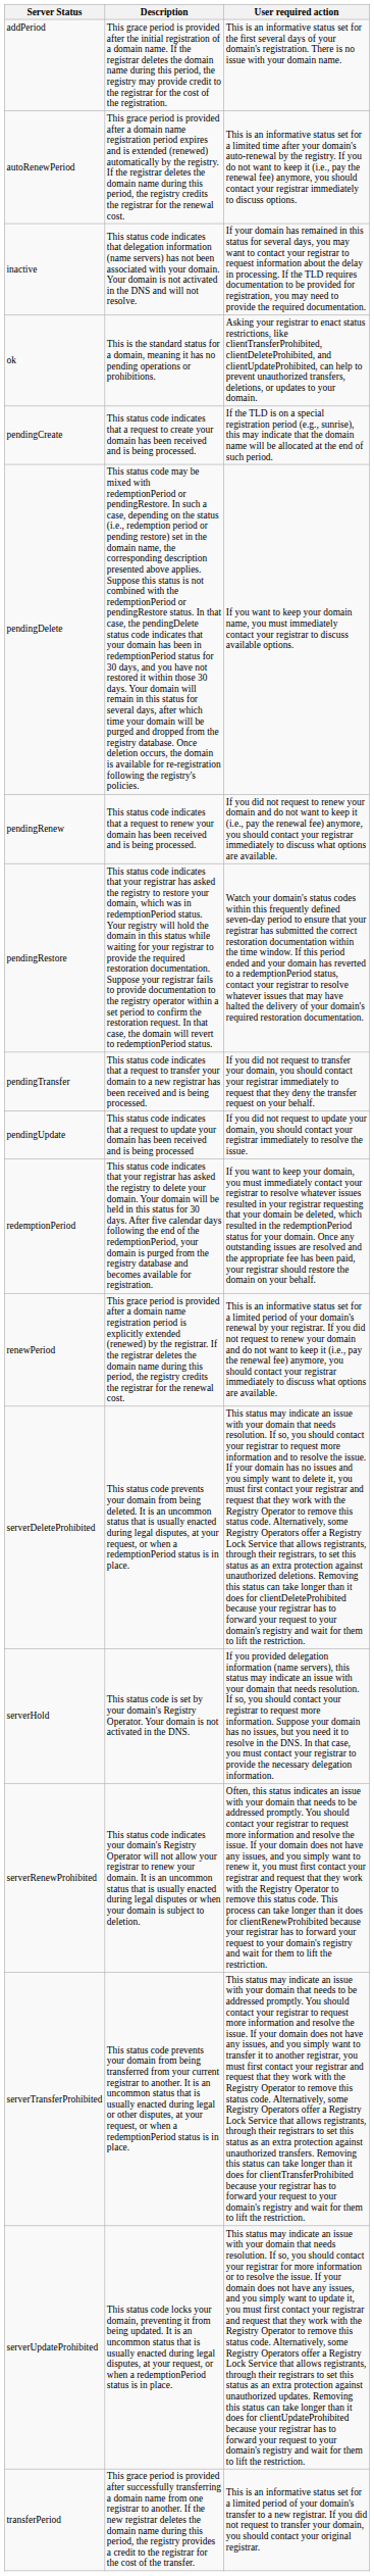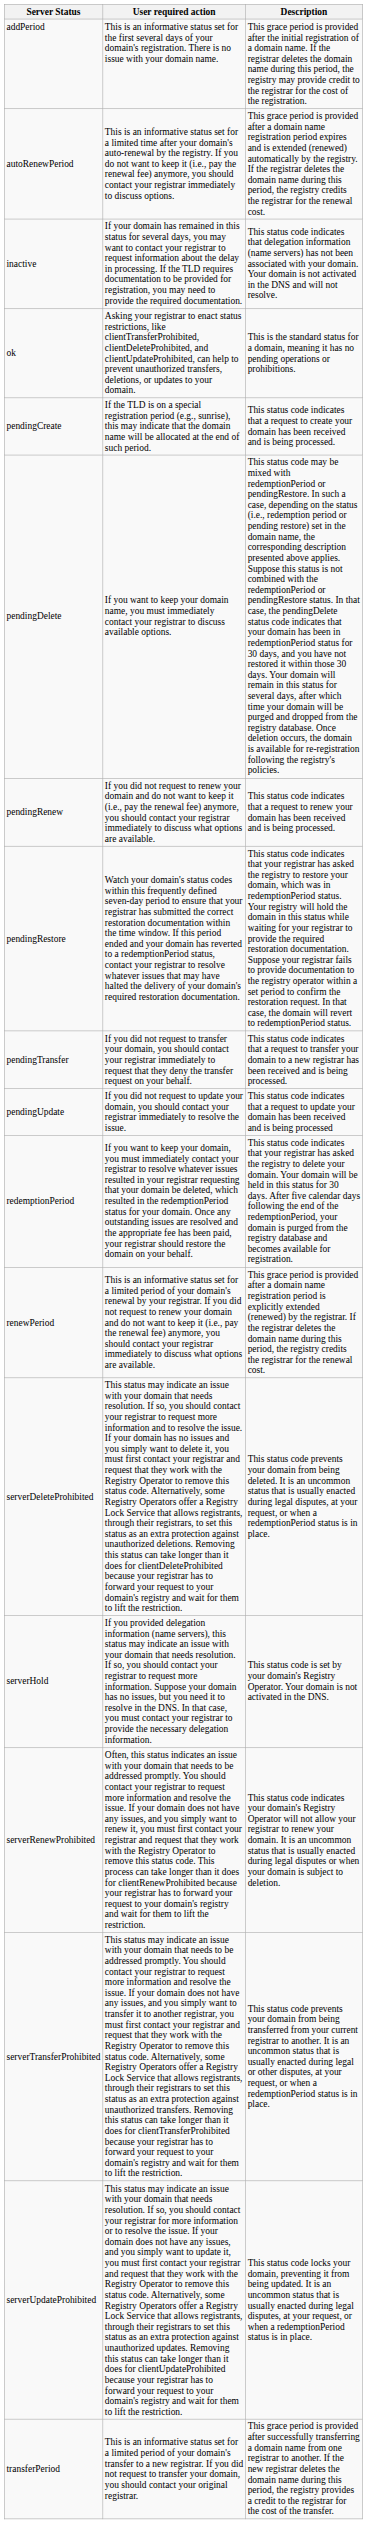 <table class="wikitable sortable">
 <tr>
 <th>Server Status</th>
+<th>User required action</th>
 <th>Description</th>
-<th>User required action</th>
 </tr>
 <tr style="vertical-align:  top;">
 <td>addPeriod</td>
+<td>This is an informative status set for the first several days of your domain's registration. There is no issue with your domain name.</td>
 <td>This grace period is provided after the initial registration of a domain name. If the registrar deletes the domain name during this period, the registry may provide credit to the registrar for the cost of the registration.</td>
-<td>This is an informative status set for the first several days of your domain's registration. There is no issue with your domain name.</td>
 </tr>
 <tr>
 <td>autoRenewPeriod</td>
+<td>This is an informative status set for a limited time after your domain's auto-renewal by the registry. If you do not want to keep it (i.e., pay the renewal fee) anymore, you should contact your registrar immediately to discuss options.</td>
 <td>This grace period is provided after a domain name registration period expires and is extended (renewed) automatically by the registry. If the registrar deletes the domain name during this period, the registry credits the registrar for the renewal cost.</td>
-<td>This is an informative status set for a limited time after your domain's auto-renewal by the registry. If you do not want to keep it (i.e., pay the renewal fee) anymore, you should contact your registrar immediately to discuss options.</td>
 </tr>
 <tr>
 <td>inactive</td>
+<td>If your domain has remained in this status for several days, you may want to contact your registrar to request information about the delay in processing. If the TLD requires documentation to be provided for registration, you may need to provide the required documentation.</td>
 <td>This status code indicates that delegation information (name servers) has not been associated with your domain. Your domain is not activated in the DNS and will not resolve.</td>
-<td>If your domain has remained in this status for several days, you may want to contact your registrar to request information about the delay in processing. If the TLD requires documentation to be provided for registration, you may need to provide the required documentation.</td>
 </tr>
 <tr>
 <td>ok</td>
+<td>Asking your registrar to enact status restrictions, like clientTransferProhibited, clientDeleteProhibited, and clientUpdateProhibited, can help to prevent unauthorized transfers, deletions, or updates to your domain.</td>
 <td>This is the standard status for a domain, meaning it has no pending operations or prohibitions.</td>
-<td>Asking your registrar to enact status restrictions, like clientTransferProhibited, clientDeleteProhibited, and clientUpdateProhibited, can help to prevent unauthorized transfers, deletions, or updates to your domain.</td>
 </tr>
 <tr>
 <td>pendingCreate</td>
+<td>If the TLD is on a special registration period (e.g., sunrise), this may indicate that the domain name will be allocated at the end of such period.</td>
 <td>This status code indicates that a request to create your domain has been received and is being processed.</td>
-<td>If the TLD is on a special registration period (e.g., sunrise), this may indicate that the domain name will be allocated at the end of such period.</td>
 </tr>
 <tr>
 <td>pendingDelete</td>
+<td>If you want to keep your domain name, you must immediately contact your registrar to discuss available options.</td>
 <td>This status code may be mixed with redemptionPeriod or pendingRestore. In such a case, depending on the status (i.e., redemption period or pending restore) set in the domain name, the corresponding description presented above applies. Suppose this status is not combined with the redemptionPeriod or pendingRestore status. In that case, the pendingDelete status code indicates that your domain has been in redemptionPeriod status for 30 days, and you have not restored it within those 30 days. Your domain will remain in this status for several days, after which time your domain will be purged and dropped from the registry database. Once deletion occurs, the domain is available for re-registration following the registry's policies.</td>
-<td>If you want to keep your domain name, you must immediately contact your registrar to discuss available options.</td>
 </tr>
 <tr>
 <td>pendingRenew</td>
+<td>If you did not request to renew your domain and do not want to keep it (i.e., pay the renewal fee) anymore, you should contact your registrar immediately to discuss what options are available.</td>
 <td>This status code indicates that a request to renew your domain has been received and is being processed.</td>
-<td>If you did not request to renew your domain and do not want to keep it (i.e., pay the renewal fee) anymore, you should contact your registrar immediately to discuss what options are available.</td>
 </tr>
 <tr>
 <td>pendingRestore</td>
+<td>Watch your domain's status codes within this frequently defined seven-day period to ensure that your registrar has submitted the correct restoration documentation within the time window. If this period ended and your domain has reverted to a redemptionPeriod status, contact your registrar to resolve whatever issues that may have halted the delivery of your domain's required restoration documentation.</td>
 <td>This status code indicates that your registrar has asked the registry to restore your domain, which was in redemptionPeriod status. Your registry will hold the domain in this status while waiting for your registrar to provide the required restoration documentation. Suppose your registrar fails to provide documentation to the registry operator within a set period to confirm the restoration request. In that case, the domain will revert to redemptionPeriod status.</td>
-<td>Watch your domain's status codes within this frequently defined seven-day period to ensure that your registrar has submitted the correct restoration documentation within the time window. If this period ended and your domain has reverted to a redemptionPeriod status, contact your registrar to resolve whatever issues that may have halted the delivery of your domain's required restoration documentation.</td>
 </tr>
 <tr>
 <td>pendingTransfer</td>
+<td>If you did not request to transfer your domain, you should contact your registrar immediately to request that they deny the transfer request on your behalf.</td>
 <td>This status code indicates that a request to transfer your domain to a new registrar has been received and is being processed.</td>
-<td>If you did not request to transfer your domain, you should contact your registrar immediately to request that they deny the transfer request on your behalf.</td>
 </tr>
 <tr>
 <td>pendingUpdate</td>
+<td>If you did not request to update your domain, you should contact your registrar immediately to resolve the issue.</td>
 <td>This status code indicates that a request to update your domain has been received and is being processed</td>
-<td>If you did not request to update your domain, you should contact your registrar immediately to resolve the issue.</td>
 </tr>
 <tr>
 <td>redemptionPeriod</td>
+<td>If you want to keep your domain, you must immediately contact your registrar to resolve whatever issues resulted in your registrar requesting that your domain be deleted, which resulted in the redemptionPeriod status for your domain. Once any outstanding issues are resolved and the appropriate fee has been paid, your registrar should restore the domain on your behalf.</td>
 <td>This status code indicates that your registrar has asked the registry to delete your domain. Your domain will be held in this status for 30 days. After five calendar days following the end of the redemptionPeriod, your domain is purged from the registry database and becomes available for registration.</td>
-<td>If you want to keep your domain, you must immediately contact your registrar to resolve whatever issues resulted in your registrar requesting that your domain be deleted, which resulted in the redemptionPeriod status for your domain. Once any outstanding issues are resolved and the appropriate fee has been paid, your registrar should restore the domain on your behalf.</td>
 </tr>
 <tr>
 <td>renewPeriod</td>
+<td>This is an informative status set for a limited period of your domain's renewal by your registrar. If you did not request to renew your domain and do not want to keep it (i.e., pay the renewal fee) anymore, you should contact your registrar immediately to discuss what options are available.</td>
 <td>This grace period is provided after a domain name registration period is explicitly extended (renewed) by the registrar. If the registrar deletes the domain name during this period, the registry credits the registrar for the renewal cost.</td>
-<td>This is an informative status set for a limited period of your domain's renewal by your registrar. If you did not request to renew your domain and do not want to keep it (i.e., pay the renewal fee) anymore, you should contact your registrar immediately to discuss what options are available.</td>
 </tr>
 <tr>
 <td>serverDeleteProhibited</td>
+<td>This status may indicate an issue with your domain that needs resolution. If so, you should contact your registrar to request more information and to resolve the issue. If your domain has no issues and you simply want to delete it, you must first contact your registrar and request that they work with the Registry Operator to remove this status code. Alternatively, some Registry Operators offer a Registry Lock Service that allows registrants, through their registrars, to set this status as an extra protection against unauthorized deletions. Removing this status can take longer than it does for clientDeleteProhibited because your registrar has to forward your request to your domain's registry and wait for them to lift the restriction.</td>
 <td>This status code prevents your domain from being deleted. It is an uncommon status that is usually enacted during legal disputes, at your request, or when a redemptionPeriod status is in place.</td>
-<td>This status may indicate an issue with your domain that needs resolution. If so, you should contact your registrar to request more information and to resolve the issue. If your domain has no issues and you simply want to delete it, you must first contact your registrar and request that they work with the Registry Operator to remove this status code. Alternatively, some Registry Operators offer a Registry Lock Service that allows registrants, through their registrars, to set this status as an extra protection against unauthorized deletions. Removing this status can take longer than it does for clientDeleteProhibited because your registrar has to forward your request to your domain's registry and wait for them to lift the restriction.</td>
 </tr>
 <tr>
 <td>serverHold</td>
+<td>If you provided delegation information (name servers), this status may indicate an issue with your domain that needs resolution. If so, you should contact your registrar to request more information. Suppose your domain has no issues, but you need it to resolve in the DNS. In that case, you must contact your registrar to provide the necessary delegation information.</td>
 <td>This status code is set by your domain's Registry Operator. Your domain is not activated in the DNS.</td>
-<td>If you provided delegation information (name servers), this status may indicate an issue with your domain that needs resolution. If so, you should contact your registrar to request more information. Suppose your domain has no issues, but you need it to resolve in the DNS. In that case, you must contact your registrar to provide the necessary delegation information.</td>
 </tr>
 <tr>
 <td>serverRenewProhibited</td>
+<td>Often, this status indicates an issue with your domain that needs to be addressed promptly. You should contact your registrar to request more information and resolve the issue. If your domain does not have any issues, and you simply want to renew it, you must first contact your registrar and request that they work with the Registry Operator to remove this status code. This process can take longer than it does for clientRenewProhibited because your registrar has to forward your request to your domain's registry and wait for them to lift the restriction.</td>
 <td>This status code indicates your domain's Registry Operator will not allow your registrar to renew your domain. It is an uncommon status that is usually enacted during legal disputes or when your domain is subject to deletion.</td>
-<td>Often, this status indicates an issue with your domain that needs to be addressed promptly. You should contact your registrar to request more information and resolve the issue. If your domain does not have any issues, and you simply want to renew it, you must first contact your registrar and request that they work with the Registry Operator to remove this status code. This process can take longer than it does for clientRenewProhibited because your registrar has to forward your request to your domain's registry and wait for them to lift the restriction.</td>
 </tr>
 <tr>
 <td>serverTransferProhibited</td>
+<td>This status may indicate an issue with your domain that needs to be addressed promptly. You should contact your registrar to request more information and resolve the issue. If your domain does not have any issues, and you simply want to transfer it to another registrar, you must first contact your registrar and request that they work with the Registry Operator to remove this status code. Alternatively, some Registry Operators offer a Registry Lock Service that allows registrants, through their registrars to set this status as an extra protection against unauthorized transfers. Removing this status can take longer than it does for clientTransferProhibited because your registrar has to forward your request to your domain's registry and wait for them to lift the restriction.</td>
 <td>This status code prevents your domain from being transferred from your current registrar to another. It is an uncommon status that is usually enacted during legal or other disputes, at your request, or when a redemptionPeriod status is in place.</td>
-<td>This status may indicate an issue with your domain that needs to be addressed promptly. You should contact your registrar to request more information and resolve the issue. If your domain does not have any issues, and you simply want to transfer it to another registrar, you must first contact your registrar and request that they work with the Registry Operator to remove this status code. Alternatively, some Registry Operators offer a Registry Lock Service that allows registrants, through their registrars to set this status as an extra protection against unauthorized transfers. Removing this status can take longer than it does for clientTransferProhibited because your registrar has to forward your request to your domain's registry and wait for them to lift the restriction.</td>
 </tr>
 <tr>
 <td>serverUpdateProhibited</td>
+<td>This status may indicate an issue with your domain that needs resolution. If so, you should contact your registrar for more information or to resolve the issue. If your domain does not have any issues, and you simply want to update it, you must first contact your registrar and request that they work with the Registry Operator to remove this status code. Alternatively, some Registry Operators offer a Registry Lock Service that allows registrants, through their registrars to set this status as an extra protection against unauthorized updates. Removing this status can take longer than it does for clientUpdateProhibited because your registrar has to forward your request to your domain's registry and wait for them to lift the restriction.</td>
 <td>This status code locks your domain, preventing it from being updated. It is an uncommon status that is usually enacted during legal disputes, at your request, or when a redemptionPeriod status is in place.</td>
-<td>This status may indicate an issue with your domain that needs resolution. If so, you should contact your registrar for more information or to resolve the issue. If your domain does not have any issues, and you simply want to update it, you must first contact your registrar and request that they work with the Registry Operator to remove this status code. Alternatively, some Registry Operators offer a Registry Lock Service that allows registrants, through their registrars to set this status as an extra protection against unauthorized updates. Removing this status can take longer than it does for clientUpdateProhibited because your registrar has to forward your request to your domain's registry and wait for them to lift the restriction.</td>
 </tr>
 <tr>
 <td>transferPeriod</td>
+<td>This is an informative status set for a limited period of your domain's transfer to a new registrar. If you did not request to transfer your domain, you should contact your original registrar.</td>
 <td>This grace period is provided after successfully transferring a domain name from one registrar to another. If the new registrar deletes the domain name during this period, the registry provides a credit to the registrar for the cost of the transfer.</td>
-<td>This is an informative status set for a limited period of your domain's transfer to a new registrar. If you did not request to transfer your domain, you should contact your original registrar.</td>
 </tr>
 </table>
